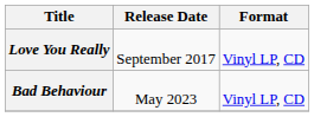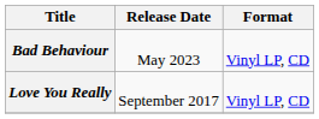 <table class="wikitable plainrowheaders" style="text-align:center;">
 <tr>
 <th scope="col">Title</th>
 <th scope="col">Release Date</th>
 <th scope="col">Format</th>
 </tr>
 <tr>
+<th scope="row"><em>Bad Behaviour</em></th>
+<td><br>May 2023</td>
+<td><br><a href='#'>Vinyl LP</a>, <a href='#'>CD</a></td>
+</tr>
+<tr>
 <th scope="row"><em>Love You Really</em></th>
 <td><br>September 2017</td>
 <td><br><a href='#'>Vinyl LP</a>, <a href='#'>CD</a></td>
 </tr>
 <tr>
-<th scope="row"><em>Bad Behaviour</em></th>
-<td><br>May 2023</td>
-<td><br><a href='#'>Vinyl LP</a>, <a href='#'>CD</a></td>
-</tr>
-<tr>
 </tr>
 </table>
